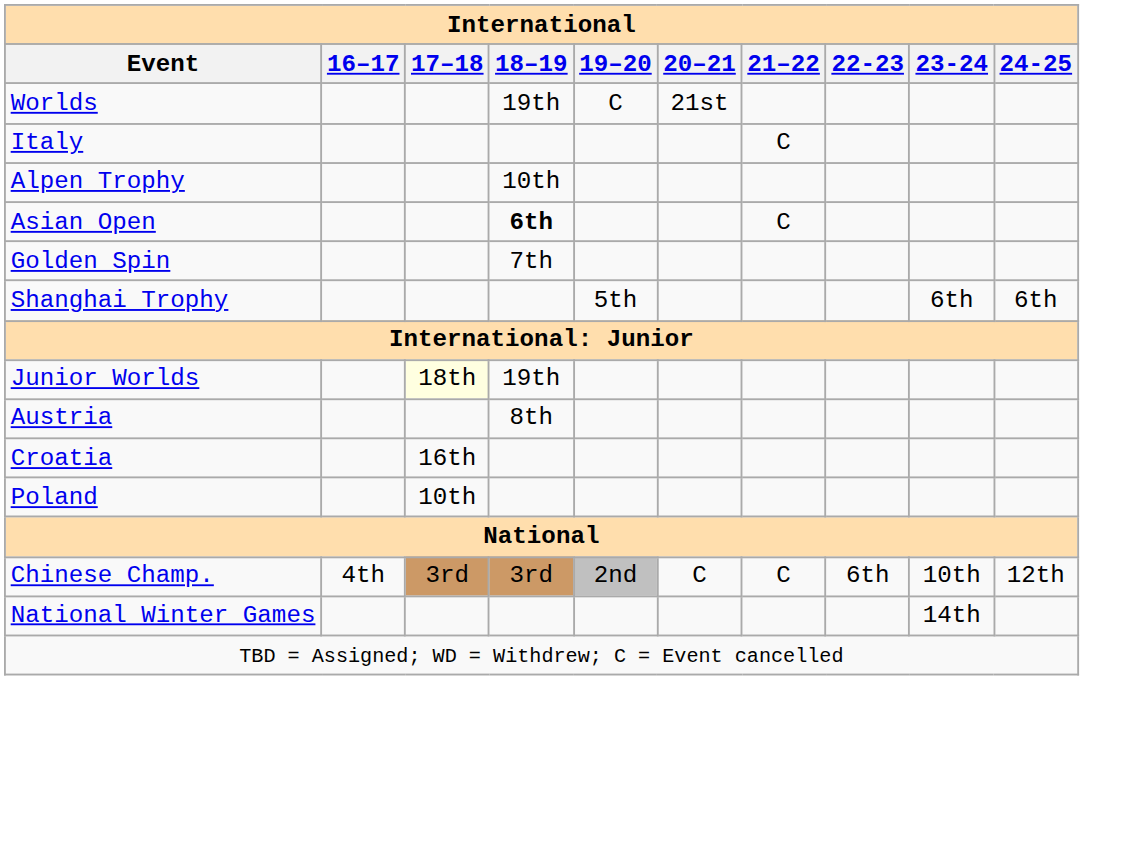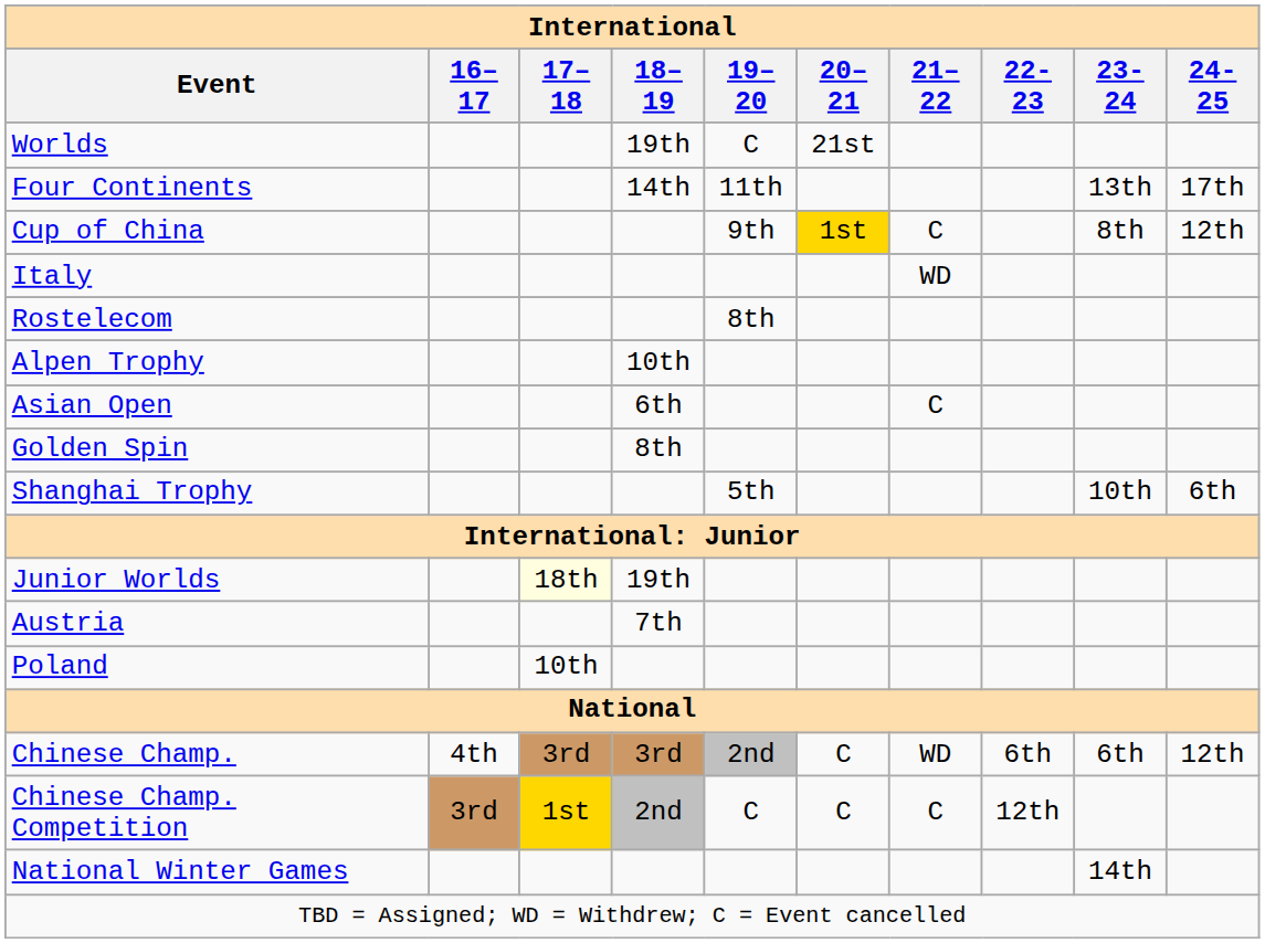 <table class="wikitable" style="text-align:center">
 <tr>
 <th style="background-color: #ffdead; " colspan=10 align=center>International</th>
 </tr>
 <tr>
 <th>Event</th>
 <th><a href='#'>16–17</a></th>
 <th><a href='#'>17–18</a></th>
 <th><a href='#'>18–19</a></th>
 <th><a href='#'>19–20</a></th>
 <th><a href='#'>20–21</a></th>
 <th><a href='#'>21–22</a></th>
 <th><a href='#'>22-23</a></th>
 <th><a href='#'>23-24</a></th>
 <th><a href='#'>24-25</a></th>
 </tr>
 <tr>
 <td align=left><a href='#'>Worlds</a></td>
 <td></td>
 <td></td>
 <td>19th</td>
 <td>C</td>
 <td>21st</td>
 <td></td>
 <td></td>
 <td></td>
 <td></td>
 </tr>
 <tr>
+<td align=left><a href='#'>Four Continents</a></td>
+<td></td>
+<td></td>
+<td>14th</td>
+<td>11th</td>
+<td></td>
+<td></td>
+<td></td>
+<td>13th</td>
+<td>17th</td>
+</tr>
+<tr>
+<td align=left> <a href='#'>Cup of China</a></td>
+<td></td>
+<td></td>
+<td></td>
+<td>9th</td>
+<td bgcolor=gold>1st</td>
+<td>C</td>
+<td></td>
+<td>8th</td>
+<td>12th</td>
+</tr>
+<tr>
 <td align=left> <a href='#'>Italy</a></td>
 <td></td>
 <td></td>
 <td></td>
 <td></td>
 <td></td>
-<td>C</td>
+<td>WD</td>
+<td></td>
+<td></td>
+<td></td>
+</tr>
+<tr>
+<td align=left> <a href='#'>Rostelecom</a></td>
+<td></td>
+<td></td>
+<td></td>
+<td>8th</td>
+<td></td>
+<td></td>
 <td></td>
 <td></td>
 <td></td>
 </tr>
 <tr>
 <td align=left> <a href='#'>Alpen Trophy</a></td>
 <td></td>
 <td></td>
 <td>10th</td>
 <td></td>
 <td></td>
 <td></td>
 <td></td>
 <td></td>
 <td></td>
 </tr>
 <tr>
 <td align=left> <a href='#'>Asian Open</a></td>
 <td></td>
 <td></td>
-<td><strong>6th</strong></td>
+<td>6th</td>
 <td></td>
 <td></td>
 <td>C</td>
 <td></td>
 <td></td>
 <td></td>
 </tr>
 <tr>
 <td align=left> <a href='#'>Golden Spin</a></td>
 <td></td>
 <td></td>
-<td>7th</td>
+<td>8th</td>
 <td></td>
 <td></td>
 <td></td>
 <td></td>
 <td></td>
 <td></td>
 </tr>
 <tr>
 <td align=left><a href='#'>Shanghai Trophy</a></td>
 <td></td>
 <td></td>
 <td></td>
 <td>5th</td>
 <td></td>
 <td></td>
 <td></td>
-<td>6th</td>
+<td>10th</td>
 <td>6th</td>
 </tr>
 <tr>
 <th style="background-color: #ffdead; " colspan=10 align=center>International: Junior</th>
 </tr>
 <tr>
 <td align=left><a href='#'>Junior Worlds</a></td>
 <td></td>
 <td style="background: lightyellow;">18th</td>
 <td>19th</td>
 <td></td>
 <td></td>
 <td></td>
 <td></td>
 <td></td>
 <td></td>
 </tr>
 <tr>
 <td align=left> <a href='#'>Austria</a></td>
 <td></td>
 <td></td>
-<td>8th</td>
-<td></td>
-<td></td>
-<td></td>
-<td></td>
-<td></td>
-<td></td>
-</tr>
-<tr>
-<td align=left> <a href='#'>Croatia</a></td>
-<td></td>
-<td>16th</td>
-<td></td>
+<td>7th</td>
 <td></td>
 <td></td>
 <td></td>
 <td></td>
 <td></td>
 <td></td>
 </tr>
 <tr>
 <td align=left> <a href='#'>Poland</a></td>
 <td></td>
 <td>10th</td>
 <td></td>
 <td></td>
 <td></td>
 <td></td>
 <td></td>
 <td></td>
 <td></td>
 </tr>
 <tr>
 <th style="background-color: #ffdead; " colspan=10 align=center>National</th>
 </tr>
 <tr>
 <td align=left><a href='#'>Chinese Champ.</a></td>
 <td>4th</td>
 <td bgcolor=cc9966>3rd</td>
 <td bgcolor=cc9966>3rd</td>
 <td bgcolor=silver>2nd</td>
 <td>C</td>
+<td>WD</td>
+<td>6th</td>
+<td>6th</td>
+<td>12th</td>
+</tr>
+<tr>
+<td align=left><a href='#'>Chinese Champ. Competition</a></td>
+<td bgcolor=cc9966>3rd</td>
+<td bgcolor=gold>1st</td>
+<td bgcolor=silver>2nd</td>
 <td>C</td>
-<td>6th</td>
-<td>10th</td>
+<td>C</td>
+<td>C</td>
 <td>12th</td>
+<td></td>
+<td></td>
 </tr>
 <tr>
 <td align=left><a href='#'>National Winter Games</a></td>
 <td></td>
 <td></td>
 <td></td>
 <td></td>
 <td></td>
 <td></td>
 <td></td>
 <td>14th</td>
 <td></td>
 </tr>
 <tr>
 <td colspan=10 align=center><small> TBD = Assigned; WD = Withdrew; C = Event cancelled </small></td>
 </tr>
 </table>
